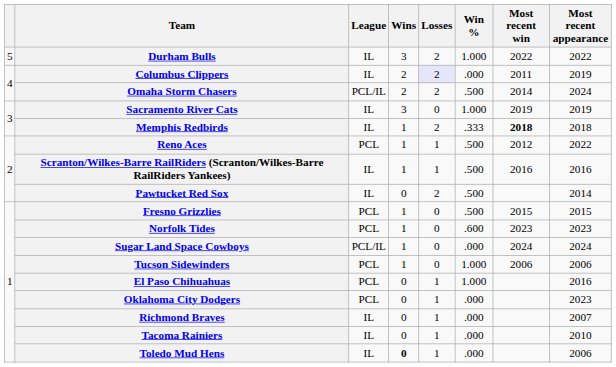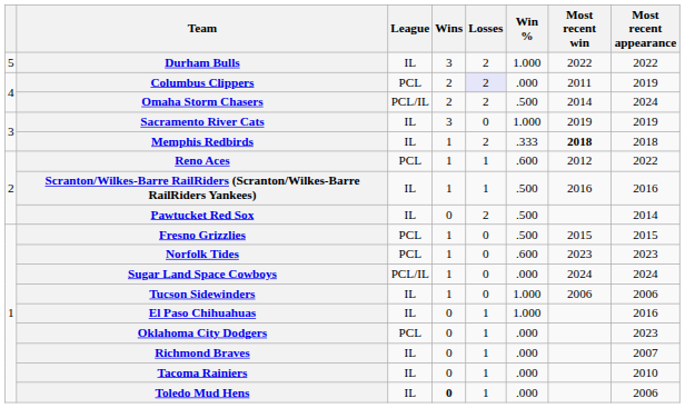 <table class="sortable wikitable plainrowheaders" style="text-align:center;">
 <tr>
 <th scope="col"></th>
 <th scope="col">Team</th>
 <th scope="col">League</th>
 <th scope="col">Wins</th>
 <th scope="col">Losses</th>
 <th scope="col">Win %</th>
 <th scope="col">Most recent<br>win</th>
 <th scope="col">Most recent<br>appearance</th>
 </tr>
 <tr>
 <td rowspan="1">5</td>
 <th scope="row"><strong><a href='#'>Durham Bulls</a></strong></th>
 <td>IL</td>
 <td>3</td>
 <td>2</td>
 <td>1.000</td>
 <td>2022</td>
 <td>2022</td>
 </tr>
 <tr>
 <td rowspan="2">4</td>
 <th scope="row"><strong><a href='#'>Columbus Clippers</a></strong></th>
-<td>IL</td>
+<td>PCL</td>
 <td>2</td>
 <td style="background: lavender;">2</td>
 <td>.000</td>
 <td>2011</td>
 <td>2019</td>
 </tr>
 <tr>
 <th scope="row"><strong><a href='#'>Omaha Storm Chasers</a></strong></th>
 <td>PCL/IL</td>
 <td>2</td>
 <td>2</td>
 <td>.500</td>
 <td>2014</td>
 <td>2024</td>
 </tr>
 <tr>
 <td rowspan="2">3</td>
 <th scope="row"><strong><a href='#'>Sacramento River Cats</a></strong></th>
 <td>IL</td>
 <td>3</td>
 <td>0</td>
 <td>1.000</td>
 <td>2019</td>
 <td>2019</td>
 </tr>
 <tr>
 <th scope="row"><strong><a href='#'>Memphis Redbirds</a></strong></th>
 <td>IL</td>
 <td>1</td>
 <td>2</td>
 <td>.333</td>
 <td><strong>2018</strong></td>
 <td>2018</td>
 </tr>
 <tr>
 <td rowspan="3">2</td>
 <th scope="row"><strong><a href='#'>Reno Aces</a></strong></th>
 <td>PCL</td>
 <td>1</td>
 <td>1</td>
-<td>.500</td>
+<td>.600</td>
 <td>2012</td>
 <td>2022</td>
 </tr>
 <tr>
 <th scope="row"><strong><a href='#'>Scranton/Wilkes-Barre RailRiders</a></strong> (Scranton/Wilkes-Barre RailRiders Yankees)</th>
 <td>IL</td>
 <td>1</td>
 <td>1</td>
 <td>.500</td>
 <td>2016</td>
 <td>2016</td>
 </tr>
 <tr>
 <th scope="row"><a href='#'>Pawtucket Red Sox</a></th>
 <td>IL</td>
 <td>0</td>
 <td>2</td>
 <td>.500</td>
 <td></td>
 <td>2014</td>
 </tr>
 <tr>
 <td rowspan="9">1</td>
 <th scope="row"><a href='#'>Fresno Grizzlies</a></th>
 <td>PCL</td>
 <td>1</td>
 <td>0</td>
 <td>.500</td>
 <td>2015</td>
 <td>2015</td>
 </tr>
 <tr>
 <th scope="row"><strong><a href='#'>Norfolk Tides</a></strong></th>
 <td>PCL</td>
 <td>1</td>
 <td>0</td>
 <td>.600</td>
 <td>2023</td>
 <td>2023</td>
 </tr>
 <tr>
 <th scope="row"><strong><a href='#'>Sugar Land Space Cowboys</a></strong></th>
 <td>PCL/IL</td>
 <td>1</td>
 <td>0</td>
 <td>.000</td>
 <td>2024</td>
 <td>2024</td>
 </tr>
 <tr>
 <th scope="row"><a href='#'>Tucson Sidewinders</a></th>
-<td>PCL</td>
+<td>IL</td>
 <td>1</td>
 <td>0</td>
 <td>1.000</td>
 <td>2006</td>
 <td>2006</td>
 </tr>
 <tr>
 <th scope="row"><strong><a href='#'>El Paso Chihuahuas</a></strong></th>
-<td>PCL</td>
+<td>IL</td>
 <td>0</td>
 <td>1</td>
 <td>1.000</td>
 <td></td>
 <td>2016</td>
 </tr>
 <tr>
 <th scope="row"><strong><a href='#'>Oklahoma City Dodgers</a></strong></th>
 <td>PCL</td>
 <td>0</td>
 <td>1</td>
 <td>.000</td>
 <td></td>
 <td>2023</td>
 </tr>
 <tr>
 <th scope="row"><a href='#'>Richmond Braves</a></th>
 <td>IL</td>
 <td>0</td>
 <td>1</td>
 <td>.000</td>
 <td></td>
 <td>2007</td>
 </tr>
 <tr>
 <th scope="row"><strong><a href='#'>Tacoma Rainiers</a></strong></th>
 <td>IL</td>
 <td>0</td>
 <td>1</td>
 <td>.000</td>
 <td></td>
 <td>2010</td>
 </tr>
 <tr>
 <th scope="row"><strong><a href='#'>Toledo Mud Hens</a></strong></th>
 <td>IL</td>
 <td><strong>0</strong></td>
 <td>1</td>
 <td>.000</td>
 <td></td>
 <td>2006</td>
 </tr>
 </table>
